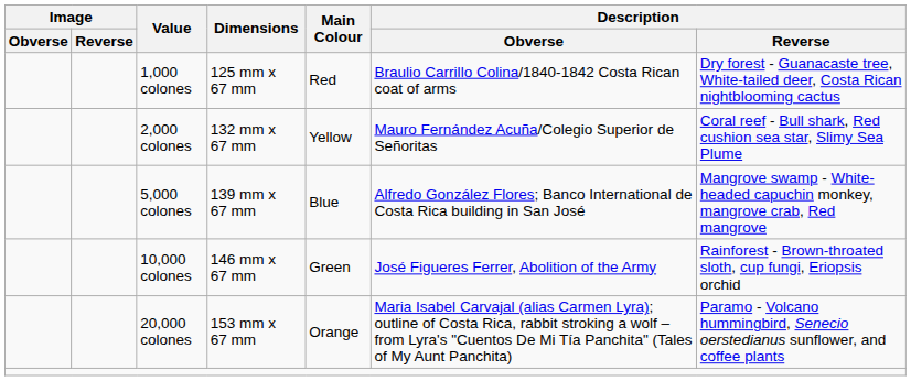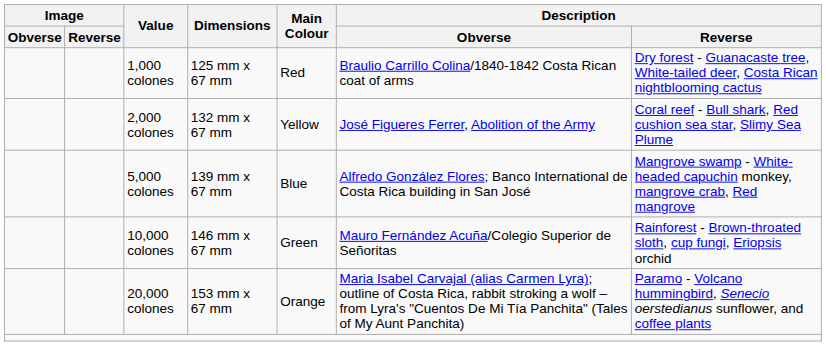 <table class="wikitable" style="font-size: 90%">
 <tr>
 <th colspan=2>Image</th>
 <th rowspan=2>Value</th>
 <th rowspan=2>Dimensions</th>
 <th rowspan=2>Main Colour</th>
 <th colspan=2>Description</th>
 </tr>
 <tr>
 <th>Obverse</th>
 <th>Reverse</th>
 <th>Obverse</th>
 <th>Reverse</th>
 </tr>
 <tr>
 <td></td>
 <td></td>
 <td>1,000 colones</td>
 <td>125 mm x 67 mm</td>
 <td>Red</td>
 <td><a href='#'>Braulio Carrillo Colina</a>/1840-1842 Costa Rican coat of arms</td>
 <td><a href='#'>Dry forest</a> - <a href='#'>Guanacaste tree</a>, <a href='#'>White-tailed deer</a>, <a href='#'>Costa Rican nightblooming cactus</a></td>
 </tr>
 <tr>
 <td></td>
 <td></td>
 <td>2,000 colones</td>
 <td>132 mm x 67 mm</td>
 <td>Yellow</td>
-<td><a href='#'>Mauro Fernández Acuña</a>/Colegio Superior de Señoritas</td>
+<td><a href='#'>José Figueres Ferrer</a>, <a href='#'>Abolition of the Army</a></td>
 <td><a href='#'>Coral reef</a> - <a href='#'>Bull shark</a>, <a href='#'>Red cushion sea star</a>, <a href='#'>Slimy Sea Plume</a></td>
 </tr>
 <tr>
 <td></td>
 <td></td>
 <td>5,000 colones</td>
 <td>139 mm x 67 mm</td>
 <td>Blue</td>
 <td><a href='#'>Alfredo González Flores</a>; Banco International de Costa Rica building in San José</td>
 <td><a href='#'>Mangrove swamp</a> - <a href='#'>White-headed capuchin</a> monkey, <a href='#'>mangrove crab</a>, <a href='#'>Red mangrove</a></td>
 </tr>
 <tr>
 <td></td>
 <td></td>
 <td>10,000 colones</td>
 <td>146 mm x 67 mm</td>
 <td>Green</td>
-<td><a href='#'>José Figueres Ferrer</a>, <a href='#'>Abolition of the Army</a></td>
+<td><a href='#'>Mauro Fernández Acuña</a>/Colegio Superior de Señoritas</td>
 <td><a href='#'>Rainforest</a> - <a href='#'>Brown-throated sloth</a>, <a href='#'>cup fungi</a>, <a href='#'>Eriopsis</a> orchid</td>
 </tr>
 <tr>
 <td></td>
 <td></td>
 <td>20,000 colones</td>
 <td>153 mm x 67 mm</td>
 <td>Orange</td>
 <td><a href='#'>Maria Isabel Carvajal (alias Carmen Lyra)</a>; outline of Costa Rica, rabbit stroking a wolf – from Lyra's "Cuentos De Mi Tía Panchita" (Tales of My Aunt Panchita)</td>
 <td><a href='#'>Paramo</a> - <a href='#'>Volcano hummingbird</a>, <em><a href='#'>Senecio</a> oerstedianus</em> sunflower, and <a href='#'>coffee plants</a></td>
 </tr>
 <tr>
 <td colspan=7></td>
 </tr>
 </table>
